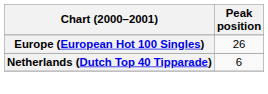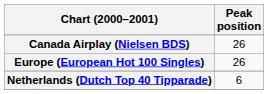 <table class="wikitable sortable plainrowheaders" style="text-align:center">
 <tr>
 <th>Chart (2000–2001)</th>
 <th>Peak<br>position</th>
 </tr>
 <tr>
 </tr>
 <tr>
+</tr>
+<tr>
+<th scope="row">Canada Airplay (<a href='#'>Nielsen BDS</a>)</th>
+<td>26</td>
 </tr>
 <tr>
 <th scope="row">Europe (<a href='#'>European Hot 100 Singles</a>)</th>
 <td>26</td>
 </tr>
 <tr>
 </tr>
 <tr>
 <th scope="row">Netherlands (<a href='#'>Dutch Top 40 Tipparade</a>)</th>
 <td>6</td>
 </tr>
 <tr>
 </tr>
 <tr>
 </tr>
 <tr>
 </tr>
 <tr>
 </tr>
 <tr>
 </tr>
 <tr>
 </tr>
 <tr>
 </tr>
 <tr>
 </tr>
 <tr>
 </tr>
 <tr>
 </tr>
 </table>
